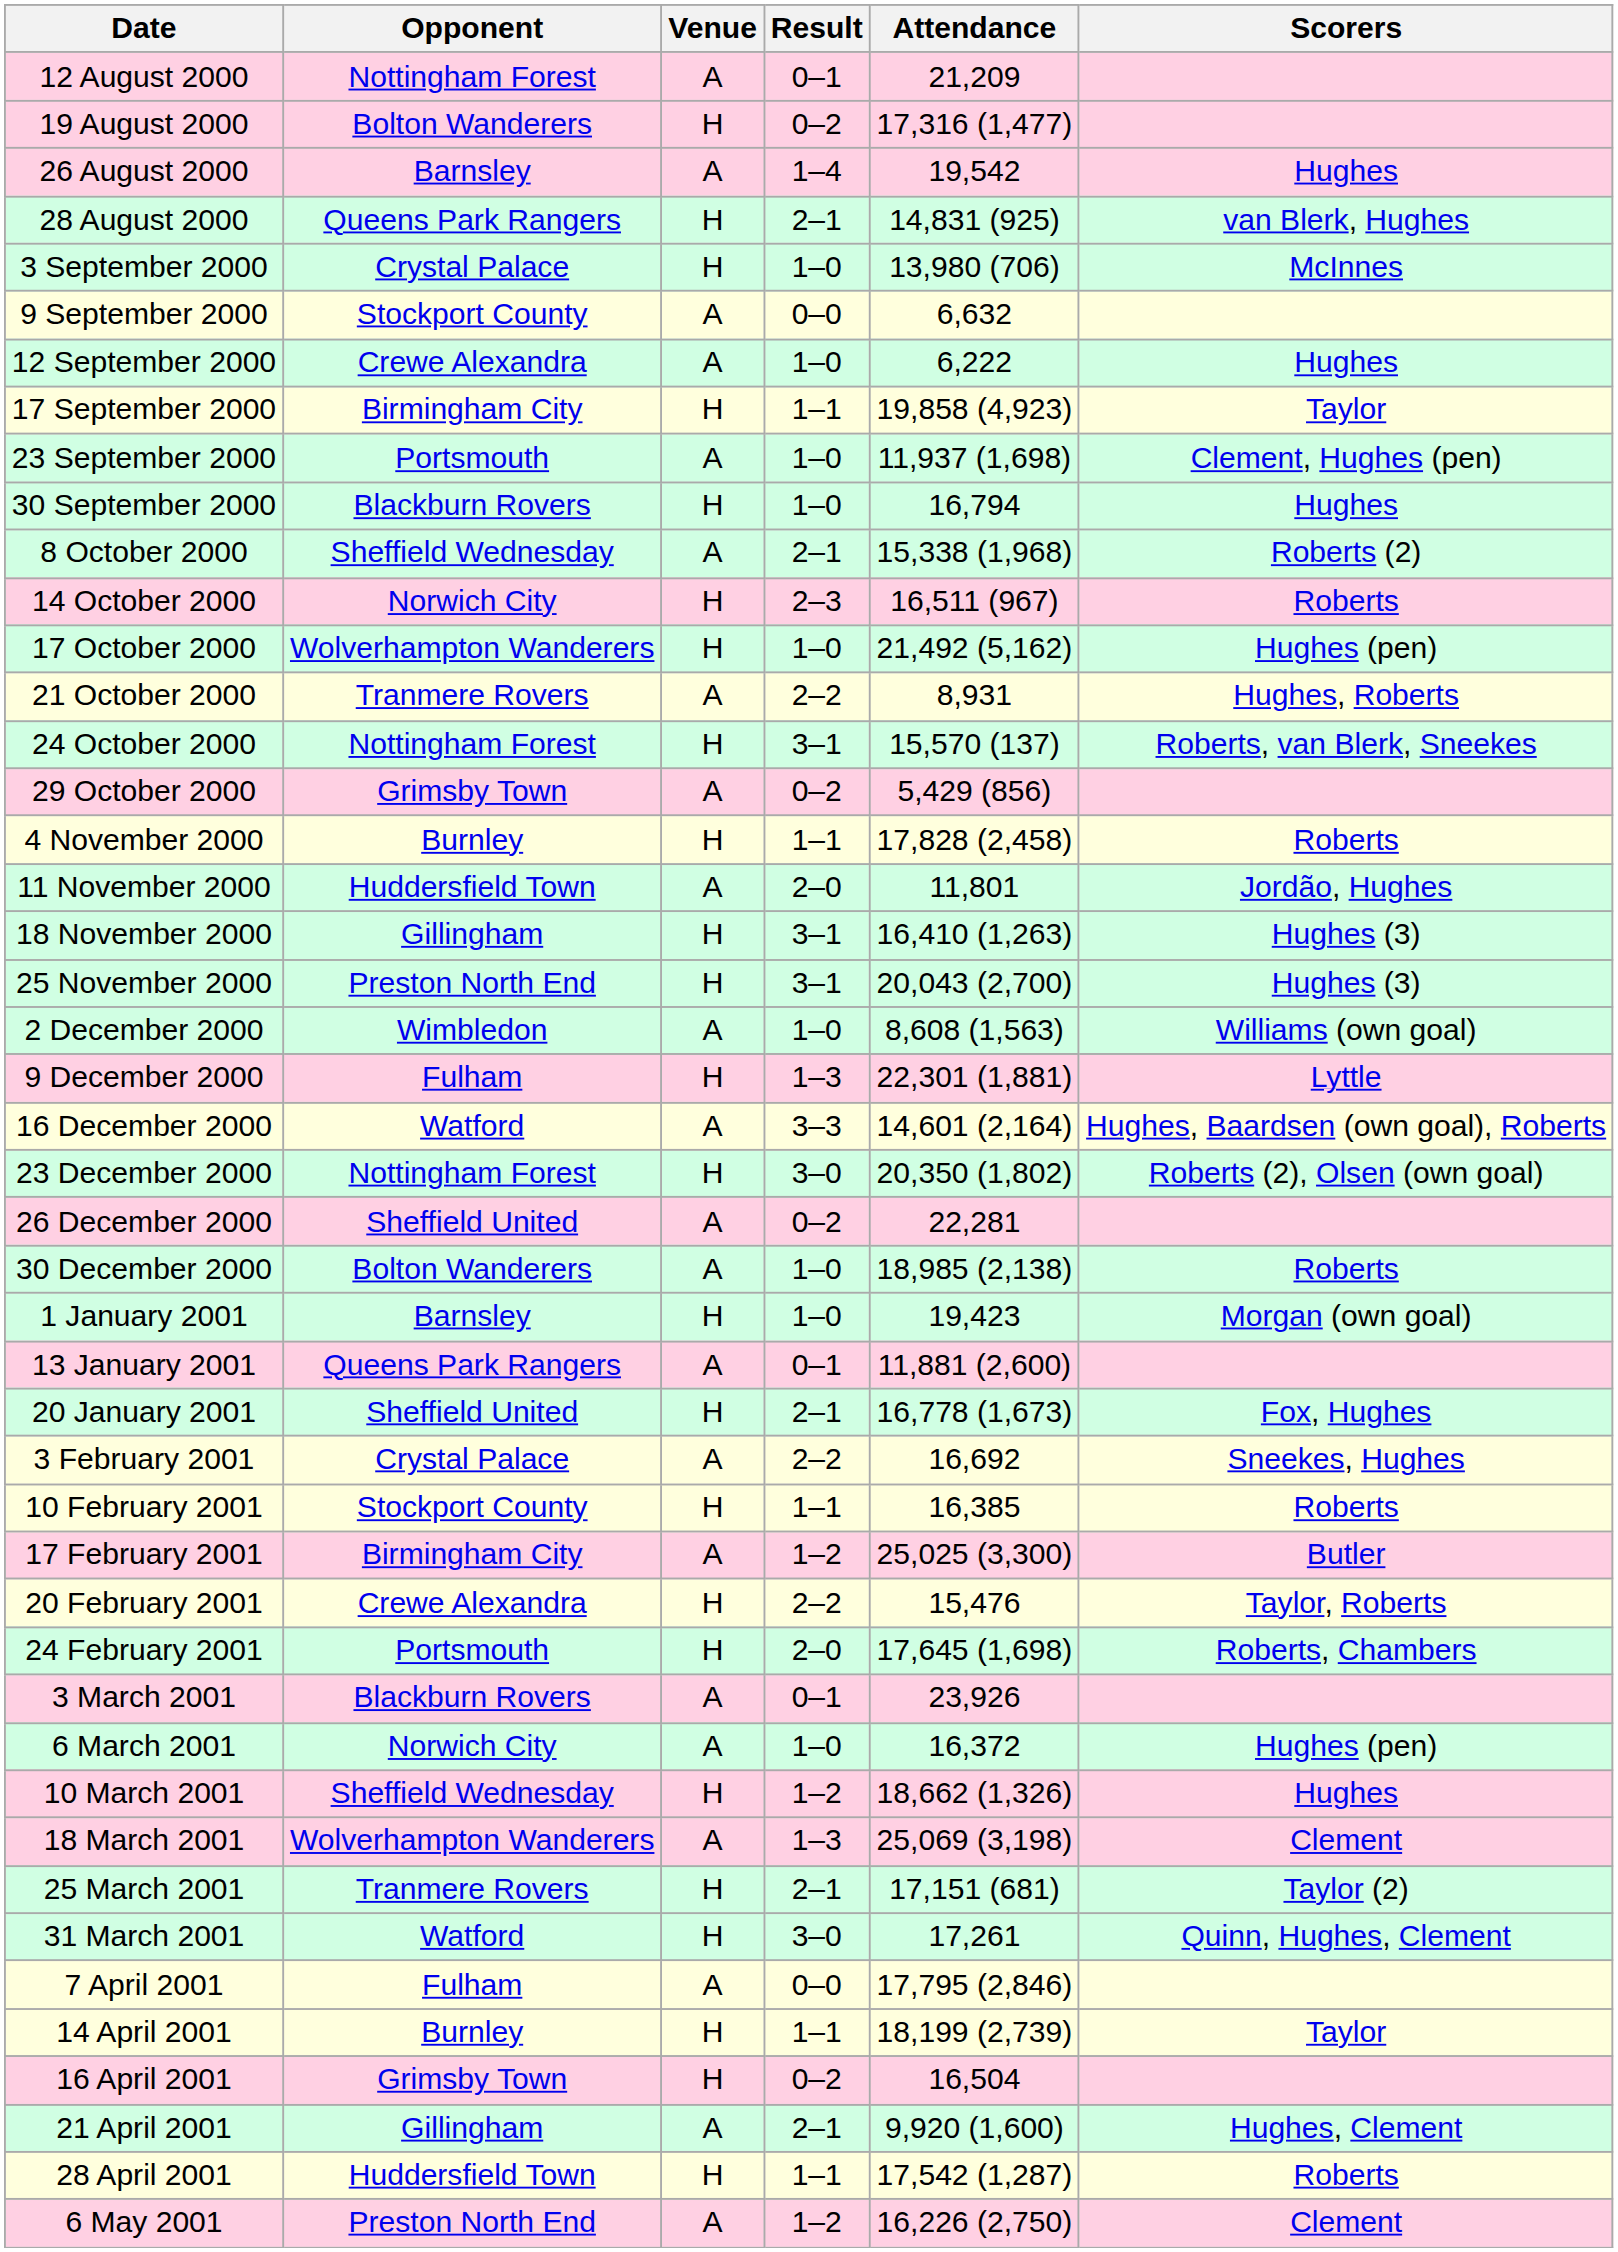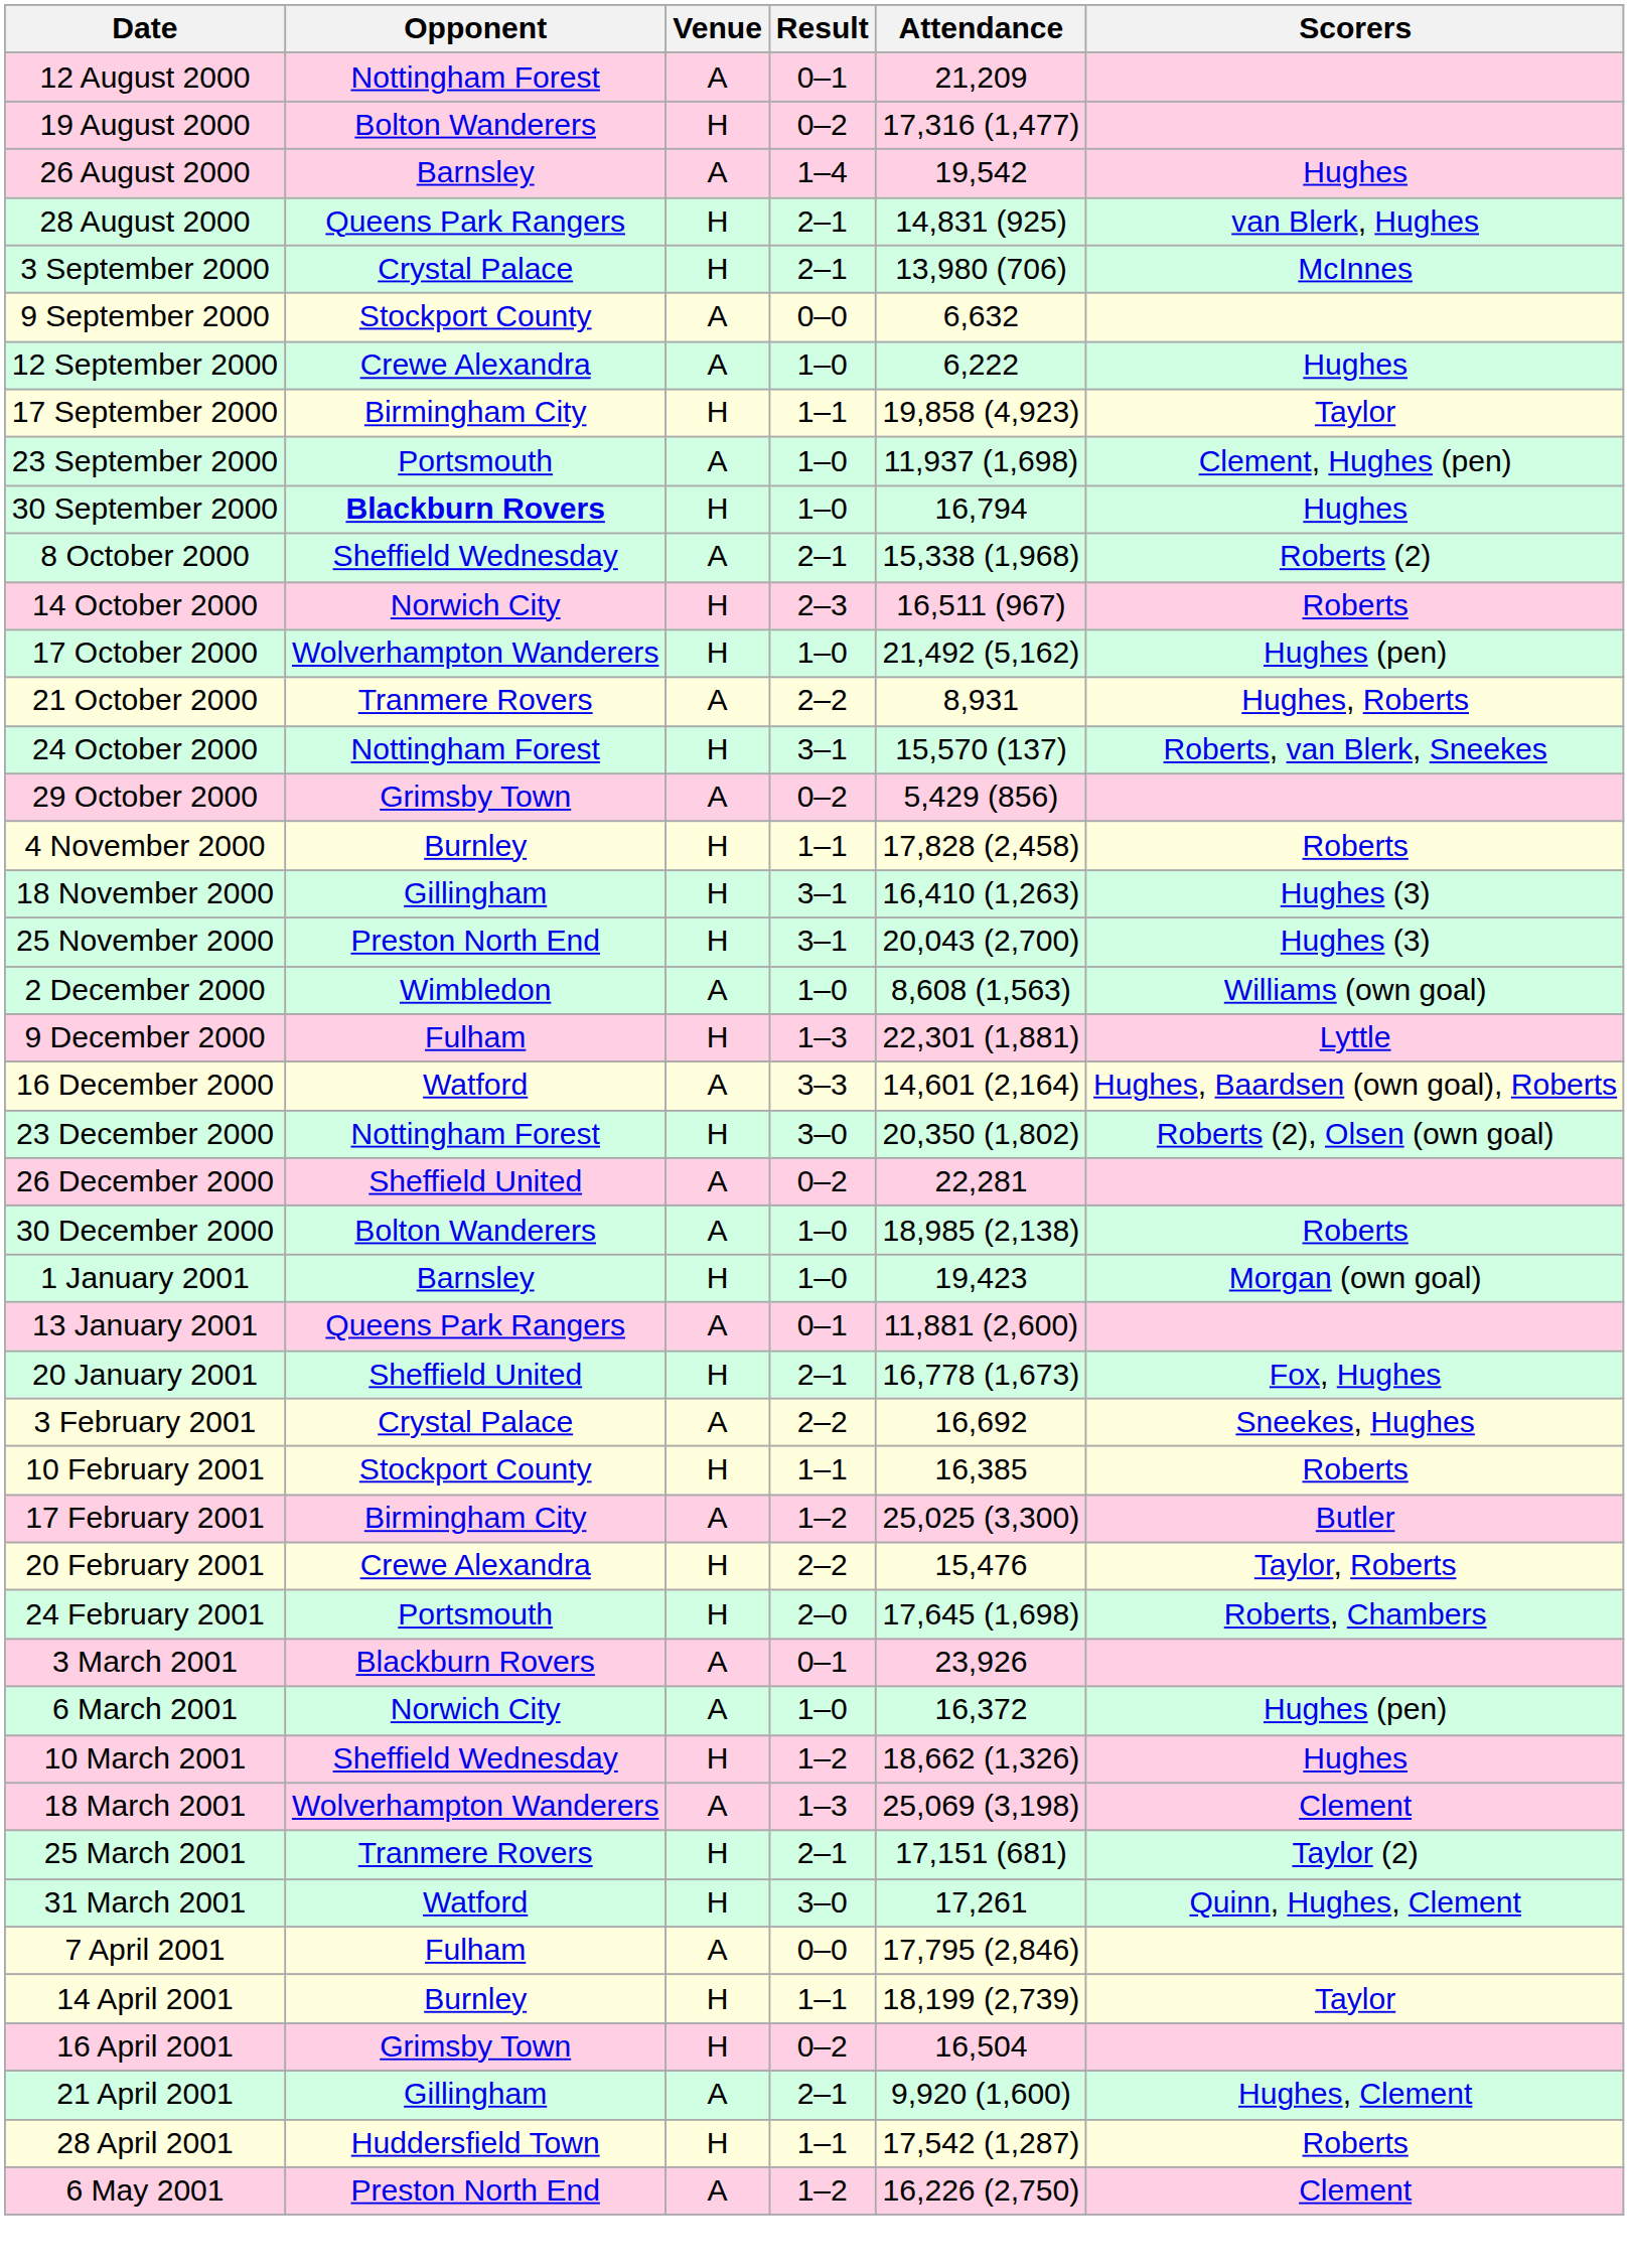 <table class="wikitable sortable" style="font-size:100%; text-align:center">
 <tr>
 <th>Date</th>
 <th>Opponent</th>
 <th>Venue</th>
 <th>Result</th>
 <th>Attendance</th>
 <th>Scorers</th>
 </tr>
 <tr style="background-color: #ffd0e3;">
 <td>12 August 2000</td>
 <td><a href='#'>Nottingham Forest</a></td>
 <td>A</td>
 <td>0–1</td>
 <td>21,209</td>
 <td></td>
 </tr>
 <tr style="background-color: #ffd0e3;">
 <td>19 August 2000</td>
 <td><a href='#'>Bolton Wanderers</a></td>
 <td>H</td>
 <td>0–2</td>
 <td>17,316  (1,477)</td>
 <td></td>
 </tr>
 <tr style="background-color: #ffd0e3;">
 <td>26 August 2000</td>
 <td><a href='#'>Barnsley</a></td>
 <td>A</td>
 <td>1–4</td>
 <td>19,542</td>
 <td><a href='#'>Hughes</a></td>
 </tr>
 <tr style="background-color: #d0ffe3;">
 <td>28 August 2000</td>
 <td><a href='#'>Queens Park Rangers</a></td>
 <td>H</td>
 <td>2–1</td>
 <td>14,831 (925)</td>
 <td><a href='#'>van Blerk</a>, <a href='#'>Hughes</a></td>
 </tr>
 <tr style="background-color: #d0ffe3;">
 <td>3 September 2000</td>
 <td><a href='#'>Crystal Palace</a></td>
 <td>H</td>
-<td>1–0</td>
+<td>2–1</td>
 <td>13,980 (706)</td>
 <td><a href='#'>McInnes</a></td>
 </tr>
 <tr style="background-color: #ffffdd;">
 <td>9 September 2000</td>
 <td><a href='#'>Stockport County</a></td>
 <td>A</td>
 <td>0–0</td>
 <td>6,632</td>
 <td></td>
 </tr>
 <tr style="background-color: #d0ffe3;">
 <td>12 September 2000</td>
 <td><a href='#'>Crewe Alexandra</a></td>
 <td>A</td>
 <td>1–0</td>
 <td>6,222</td>
 <td><a href='#'>Hughes</a></td>
 </tr>
 <tr style="background-color: #ffffdd;">
 <td>17 September 2000</td>
 <td><a href='#'>Birmingham City</a></td>
 <td>H</td>
 <td>1–1</td>
 <td>19,858 (4,923)</td>
 <td><a href='#'>Taylor</a></td>
 </tr>
 <tr style="background-color: #d0ffe3;">
 <td>23 September 2000</td>
 <td><a href='#'>Portsmouth</a></td>
 <td>A</td>
 <td>1–0</td>
 <td>11,937 (1,698)</td>
 <td><a href='#'>Clement</a>, <a href='#'>Hughes</a> (pen)</td>
 </tr>
 <tr style="background-color: #d0ffe3;">
 <td>30 September 2000</td>
-<td><a href='#'>Blackburn Rovers</a></td>
+<td><strong><a href='#'>Blackburn Rovers</a></strong></td>
 <td>H</td>
 <td>1–0</td>
 <td>16,794</td>
 <td><a href='#'>Hughes</a></td>
 </tr>
 <tr style="background-color: #d0ffe3;">
 <td>8 October 2000</td>
 <td><a href='#'>Sheffield Wednesday</a></td>
 <td>A</td>
 <td>2–1</td>
 <td>15,338 (1,968)</td>
 <td><a href='#'>Roberts</a> (2)</td>
 </tr>
 <tr style="background-color: #ffd0e3;">
 <td>14 October 2000</td>
 <td><a href='#'>Norwich City</a></td>
 <td>H</td>
 <td>2–3</td>
 <td>16,511 (967)</td>
 <td><a href='#'>Roberts</a></td>
 </tr>
 <tr style="background-color: #d0ffe3;">
 <td>17 October 2000</td>
 <td><a href='#'>Wolverhampton Wanderers</a></td>
 <td>H</td>
 <td>1–0</td>
 <td>21,492 (5,162)</td>
 <td><a href='#'>Hughes</a> (pen)</td>
 </tr>
 <tr style="background-color: #ffffdd;">
 <td>21 October 2000</td>
 <td><a href='#'>Tranmere Rovers</a></td>
 <td>A</td>
 <td>2–2</td>
 <td>8,931</td>
 <td><a href='#'>Hughes</a>, <a href='#'>Roberts</a></td>
 </tr>
 <tr style="background-color: #d0ffe3;">
 <td>24 October 2000</td>
 <td><a href='#'>Nottingham Forest</a></td>
 <td>H</td>
 <td>3–1</td>
 <td>15,570 (137)</td>
 <td><a href='#'>Roberts</a>, <a href='#'>van Blerk</a>, <a href='#'>Sneekes</a></td>
 </tr>
 <tr style="background-color: #ffd0e3;">
 <td>29 October 2000</td>
 <td><a href='#'>Grimsby Town</a></td>
 <td>A</td>
 <td>0–2</td>
 <td>5,429 (856)</td>
 <td></td>
 </tr>
 <tr style="background-color: #ffffdd;">
 <td>4 November 2000</td>
 <td><a href='#'>Burnley</a></td>
 <td>H</td>
 <td>1–1</td>
 <td>17,828 (2,458)</td>
 <td><a href='#'>Roberts</a></td>
-</tr>
-<tr style="background-color: #d0ffe3;">
-<td>11 November 2000</td>
-<td><a href='#'>Huddersfield Town</a></td>
-<td>A</td>
-<td>2–0</td>
-<td>11,801</td>
-<td><a href='#'>Jordão</a>, <a href='#'>Hughes</a></td>
 </tr>
 <tr style="background-color: #d0ffe3;">
 <td>18 November 2000</td>
 <td><a href='#'>Gillingham</a></td>
 <td>H</td>
 <td>3–1</td>
 <td>16,410 (1,263)</td>
 <td><a href='#'>Hughes</a> (3)</td>
 </tr>
 <tr style="background-color: #d0ffe3;">
 <td>25 November 2000</td>
 <td><a href='#'>Preston North End</a></td>
 <td>H</td>
 <td>3–1</td>
 <td>20,043 (2,700)</td>
 <td><a href='#'>Hughes</a> (3)</td>
 </tr>
 <tr style="background-color: #d0ffe3;">
 <td>2 December 2000</td>
 <td><a href='#'>Wimbledon</a></td>
 <td>A</td>
 <td>1–0</td>
 <td>8,608 (1,563)</td>
 <td><a href='#'>Williams</a> (own goal)</td>
 </tr>
 <tr style="background-color: #ffd0e3;">
 <td>9 December 2000</td>
 <td><a href='#'>Fulham</a></td>
 <td>H</td>
 <td>1–3</td>
 <td>22,301 (1,881)</td>
 <td><a href='#'>Lyttle</a></td>
 </tr>
 <tr style="background-color: #ffffdd;">
 <td>16 December 2000</td>
 <td><a href='#'>Watford</a></td>
 <td>A</td>
 <td>3–3</td>
 <td>14,601 (2,164)</td>
 <td><a href='#'>Hughes</a>, <a href='#'>Baardsen</a> (own goal), <a href='#'>Roberts</a></td>
 </tr>
 <tr style="background-color: #d0ffe3;">
 <td>23 December 2000</td>
 <td><a href='#'>Nottingham Forest</a></td>
 <td>H</td>
 <td>3–0</td>
 <td>20,350 (1,802)</td>
 <td><a href='#'>Roberts</a> (2), <a href='#'>Olsen</a> (own goal)</td>
 </tr>
 <tr style="background-color: #ffd0e3;">
 <td>26 December 2000</td>
 <td><a href='#'>Sheffield United</a></td>
 <td>A</td>
 <td>0–2</td>
 <td>22,281</td>
 <td></td>
 </tr>
 <tr style="background-color: #d0ffe3;">
 <td>30 December 2000</td>
 <td><a href='#'>Bolton Wanderers</a></td>
 <td>A</td>
 <td>1–0</td>
 <td>18,985 (2,138)</td>
 <td><a href='#'>Roberts</a></td>
 </tr>
 <tr style="background-color: #d0ffe3;">
 <td>1 January 2001</td>
 <td><a href='#'>Barnsley</a></td>
 <td>H</td>
 <td>1–0</td>
 <td>19,423</td>
 <td><a href='#'>Morgan</a> (own goal)</td>
 </tr>
 <tr style="background-color: #ffd0e3;">
 <td>13 January 2001</td>
 <td><a href='#'>Queens Park Rangers</a></td>
 <td>A</td>
 <td>0–1</td>
 <td>11,881 (2,600)</td>
 <td></td>
 </tr>
 <tr style="background-color: #d0ffe3;">
 <td>20 January 2001</td>
 <td><a href='#'>Sheffield United</a></td>
 <td>H</td>
 <td>2–1</td>
 <td>16,778 (1,673)</td>
 <td><a href='#'>Fox</a>, <a href='#'>Hughes</a></td>
 </tr>
 <tr style="background-color: #ffffdd;">
 <td>3 February 2001</td>
 <td><a href='#'>Crystal Palace</a></td>
 <td>A</td>
 <td>2–2</td>
 <td>16,692</td>
 <td><a href='#'>Sneekes</a>, <a href='#'>Hughes</a></td>
 </tr>
 <tr style="background-color: #ffffdd;">
 <td>10 February 2001</td>
 <td><a href='#'>Stockport County</a></td>
 <td>H</td>
 <td>1–1</td>
 <td>16,385</td>
 <td><a href='#'>Roberts</a></td>
 </tr>
 <tr style="background-color: #ffd0e3;">
 <td>17 February 2001</td>
 <td><a href='#'>Birmingham City</a></td>
 <td>A</td>
 <td>1–2</td>
 <td>25,025 (3,300)</td>
 <td><a href='#'>Butler</a></td>
 </tr>
 <tr style="background-color: #ffffdd;">
 <td>20 February 2001</td>
 <td><a href='#'>Crewe Alexandra</a></td>
 <td>H</td>
 <td>2–2</td>
 <td>15,476</td>
 <td><a href='#'>Taylor</a>, <a href='#'>Roberts</a></td>
 </tr>
 <tr style="background-color: #d0ffe3;">
 <td>24 February 2001</td>
 <td><a href='#'>Portsmouth</a></td>
 <td>H</td>
 <td>2–0</td>
 <td>17,645 (1,698)</td>
 <td><a href='#'>Roberts</a>, <a href='#'>Chambers</a></td>
 </tr>
 <tr style="background-color: #ffd0e3;">
 <td>3 March 2001</td>
 <td><a href='#'>Blackburn Rovers</a></td>
 <td>A</td>
 <td>0–1</td>
 <td>23,926</td>
 <td></td>
 </tr>
 <tr style="background-color: #d0ffe3;">
 <td>6 March 2001</td>
 <td><a href='#'>Norwich City</a></td>
 <td>A</td>
 <td>1–0</td>
 <td>16,372</td>
 <td><a href='#'>Hughes</a> (pen)</td>
 </tr>
 <tr style="background-color: #ffd0e3;">
 <td>10 March 2001</td>
 <td><a href='#'>Sheffield Wednesday</a></td>
 <td>H</td>
 <td>1–2</td>
 <td>18,662 (1,326)</td>
 <td><a href='#'>Hughes</a></td>
 </tr>
 <tr style="background-color: #ffd0e3;">
 <td>18 March 2001</td>
 <td><a href='#'>Wolverhampton Wanderers</a></td>
 <td>A</td>
 <td>1–3</td>
 <td>25,069 (3,198)</td>
 <td><a href='#'>Clement</a></td>
 </tr>
 <tr style="background-color: #d0ffe3;">
 <td>25 March 2001</td>
 <td><a href='#'>Tranmere Rovers</a></td>
 <td>H</td>
 <td>2–1</td>
 <td>17,151 (681)</td>
 <td><a href='#'>Taylor</a> (2)</td>
 </tr>
 <tr style="background-color: #d0ffe3;">
 <td>31 March 2001</td>
 <td><a href='#'>Watford</a></td>
 <td>H</td>
 <td>3–0</td>
 <td>17,261</td>
 <td><a href='#'>Quinn</a>, <a href='#'>Hughes</a>, <a href='#'>Clement</a></td>
 </tr>
 <tr style="background-color: #ffffdd;">
 <td>7 April 2001</td>
 <td><a href='#'>Fulham</a></td>
 <td>A</td>
 <td>0–0</td>
 <td>17,795 (2,846)</td>
 <td></td>
 </tr>
 <tr style="background-color: #ffffdd;">
 <td>14 April 2001</td>
 <td><a href='#'>Burnley</a></td>
 <td>H</td>
 <td>1–1</td>
 <td>18,199 (2,739)</td>
 <td><a href='#'>Taylor</a></td>
 </tr>
 <tr style="background-color: #ffd0e3;">
 <td>16 April 2001</td>
 <td><a href='#'>Grimsby Town</a></td>
 <td>H</td>
 <td>0–2</td>
 <td>16,504</td>
 <td></td>
 </tr>
 <tr style="background-color: #d0ffe3;">
 <td>21 April 2001</td>
 <td><a href='#'>Gillingham</a></td>
 <td>A</td>
 <td>2–1</td>
 <td>9,920 (1,600)</td>
 <td><a href='#'>Hughes</a>, <a href='#'>Clement</a></td>
 </tr>
 <tr style="background-color: #ffffdd;">
 <td>28 April 2001</td>
 <td><a href='#'>Huddersfield Town</a></td>
 <td>H</td>
 <td>1–1</td>
 <td>17,542 (1,287)</td>
 <td><a href='#'>Roberts</a></td>
 </tr>
 <tr style="background-color: #ffd0e3;">
 <td>6 May 2001</td>
 <td><a href='#'>Preston North End</a></td>
 <td>A</td>
 <td>1–2</td>
 <td>16,226 (2,750)</td>
 <td><a href='#'>Clement</a></td>
 </tr>
 </table>
